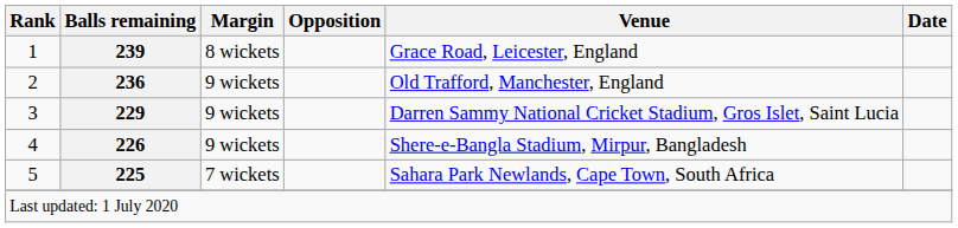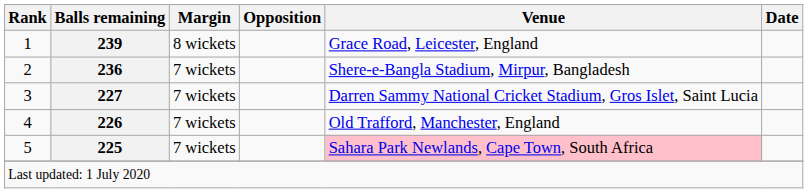 <table class="wikitable plainrowheaders sortable">
 <tr>
 <th scope=col>Rank</th>
 <th scope=col>Balls remaining</th>
 <th scope=col>Margin</th>
 <th scope=col>Opposition</th>
 <th scope=col>Venue</th>
 <th scope=col>Date</th>
 </tr>
 <tr>
 <td align=center>1</td>
 <th scope=row style=text-align:center;>239</th>
 <td scope=row style=text-align:center;>8 wickets</td>
 <td></td>
 <td><a href='#'>Grace Road</a>, <a href='#'>Leicester</a>, England</td>
 <td> </td>
 </tr>
 <tr>
 <td align=center>2</td>
 <th scope=row style=text-align:center;>236</th>
-<td scope=row style=text-align:center;>9 wickets</td>
+<td scope=row style=text-align:center;>7 wickets</td>
 <td></td>
-<td><a href='#'>Old Trafford</a>, <a href='#'>Manchester</a>, England</td>
+<td><a href='#'>Shere-e-Bangla Stadium</a>, <a href='#'>Mirpur</a>, Bangladesh</td>
 <td> </td>
 </tr>
 <tr>
 <td align=center>3</td>
-<th scope=row style=text-align:center;>229</th>
-<td scope=row style=text-align:center;>9 wickets</td>
+<th scope=row style=text-align:center;>227</th>
+<td scope=row style=text-align:center;>7 wickets</td>
 <td></td>
 <td><a href='#'>Darren Sammy National Cricket Stadium</a>, <a href='#'>Gros Islet</a>, Saint Lucia</td>
 <td></td>
 </tr>
 <tr>
 <td align=center>4</td>
 <th scope=row style=text-align:center;>226</th>
-<td scope=row style=text-align:center;>9 wickets</td>
+<td scope=row style=text-align:center;>7 wickets</td>
 <td></td>
-<td><a href='#'>Shere-e-Bangla Stadium</a>, <a href='#'>Mirpur</a>, Bangladesh</td>
+<td><a href='#'>Old Trafford</a>, <a href='#'>Manchester</a>, England</td>
 <td> </td>
 </tr>
 <tr>
 <td align=center>5</td>
 <th scope=row style=text-align:center;>225</th>
 <td scope=row style=text-align:center;>7 wickets</td>
 <td></td>
-<td><a href='#'>Sahara Park Newlands</a>, <a href='#'>Cape Town</a>, South Africa</td>
+<td style="background: pink;"><a href='#'>Sahara Park Newlands</a>, <a href='#'>Cape Town</a>, South Africa</td>
 <td></td>
 </tr>
 <tr>
 </tr>
 <tr class=sortbottom>
 <td colspan=6><small>Last updated: 1 July 2020</small></td>
 </tr>
 </table>
